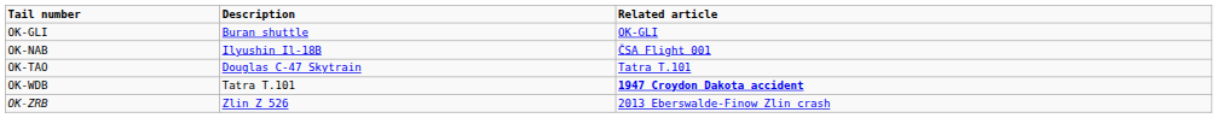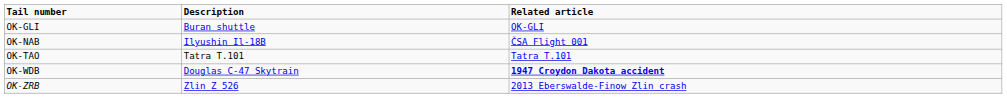 <table class="wikitable" width="90%">
 <tr>
 <td><strong>Tail number</strong></td>
 <td><strong>Description</strong></td>
 <td><strong>Related article</strong></td>
 </tr>
 <tr>
 <td>OK-GLI</td>
 <td><a href='#'>Buran shuttle</a></td>
 <td><a href='#'>OK-GLI</a></td>
 </tr>
 <tr>
 <td>OK-NAB</td>
 <td><a href='#'>Ilyushin Il-18B</a></td>
 <td><a href='#'>ČSA Flight 001</a></td>
 </tr>
 <tr>
 <td>OK-TAO</td>
-<td><a href='#'>Douglas C-47 Skytrain</a></td>
+<td>Tatra T.101</td>
 <td><a href='#'>Tatra T.101</a></td>
 </tr>
 <tr>
 <td>OK-WDB</td>
-<td>Tatra T.101</td>
+<td><a href='#'>Douglas C-47 Skytrain</a></td>
 <td><strong><a href='#'>1947 Croydon Dakota accident</a></strong></td>
 </tr>
 <tr>
 <td><em>OK-ZRB</em></td>
 <td><a href='#'>Zlin Z 526</a></td>
 <td><a href='#'>2013 Eberswalde-Finow Zlin crash</a></td>
 </tr>
 </table>
